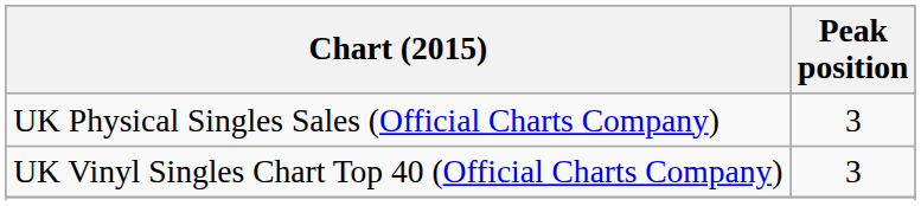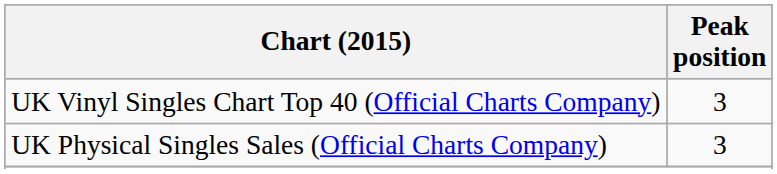 <table class="wikitable sortable">
 <tr>
 <th>Chart (2015)</th>
 <th>Peak<br>position</th>
 </tr>
 <tr>
-<td>UK Physical Singles Sales (<a href='#'>Official Charts Company</a>)</td>
+<td>UK Vinyl Singles Chart Top 40 (<a href='#'>Official Charts Company</a>)</td>
 <td align="center">3</td>
 </tr>
 <tr>
-<td>UK Vinyl Singles Chart Top 40 (<a href='#'>Official Charts Company</a>)</td>
+<td>UK Physical Singles Sales (<a href='#'>Official Charts Company</a>)</td>
 <td align="center">3</td>
 </tr>
 <tr>
 </tr>
 <tr>
 </tr>
 </table>
